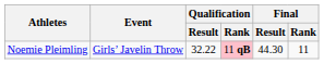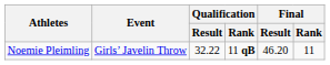 <table class="wikitable" border="1" style="font-size:90%">
 <tr>
 <th rowspan=2>Athletes</th>
 <th rowspan=2>Event</th>
 <th colspan=2>Qualification</th>
 <th colspan=2>Final</th>
 </tr>
 <tr>
 <th>Result</th>
 <th>Rank</th>
 <th>Result</th>
 <th>Rank</th>
 </tr>
 <tr>
 <td><a href='#'>Noemie Pleimling</a></td>
 <td><a href='#'>Girls’ Javelin Throw</a></td>
 <td align=center>32.22</td>
-<td align=center style="background: pink;">11 <strong>qB</strong></td>
-<td align=center>44.30</td>
+<td align=center>11 <strong>qB</strong></td>
+<td align=center>46.20</td>
 <td align=center>11</td>
 </tr>
 </table>
